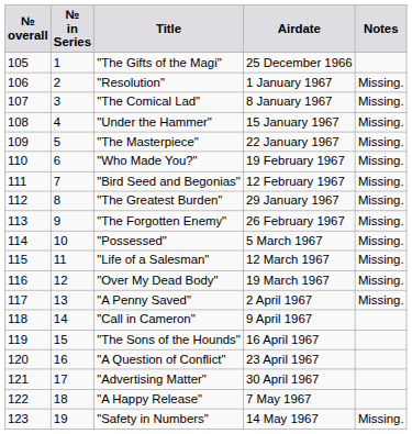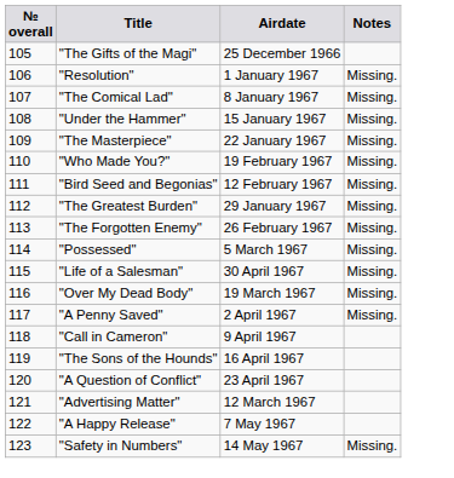 <table class="wikitable">
 <tr>
 <th style="background:#dedde2;">№<br>overall</th>
-<th style="background:#dedde2;">№<br>in<br>Series</th>
 <th style="background:#dedde2;">Title</th>
 <th style="background:#dedde2;">Airdate</th>
 <th style="background:#dedde2;">Notes</th>
 </tr>
 <tr>
 <td>105</td>
-<td>1</td>
 <td>"The Gifts of the Magi"</td>
 <td>25 December 1966</td>
 <td></td>
 </tr>
 <tr>
 <td>106</td>
-<td>2</td>
 <td>"Resolution"</td>
 <td>1 January 1967</td>
 <td>Missing.</td>
 </tr>
 <tr>
 <td>107</td>
-<td>3</td>
 <td>"The Comical Lad"</td>
 <td>8 January 1967</td>
 <td>Missing.</td>
 </tr>
 <tr>
 <td>108</td>
-<td>4</td>
 <td>"Under the Hammer"</td>
 <td>15 January 1967</td>
 <td>Missing.</td>
 </tr>
 <tr>
 <td>109</td>
-<td>5</td>
 <td>"The Masterpiece"</td>
 <td>22 January 1967</td>
 <td>Missing.</td>
 </tr>
 <tr>
 <td>110</td>
-<td>6</td>
 <td>"Who Made You?"</td>
 <td>19 February 1967</td>
 <td>Missing.</td>
 </tr>
 <tr>
 <td>111</td>
-<td>7</td>
 <td>"Bird Seed and Begonias"</td>
 <td>12 February 1967</td>
 <td>Missing.</td>
 </tr>
 <tr>
 <td>112</td>
-<td>8</td>
 <td>"The Greatest Burden"</td>
 <td>29 January 1967</td>
 <td>Missing.</td>
 </tr>
 <tr>
 <td>113</td>
-<td>9</td>
 <td>"The Forgotten Enemy"</td>
 <td>26 February 1967</td>
 <td>Missing.</td>
 </tr>
 <tr>
 <td>114</td>
-<td>10</td>
 <td>"Possessed"</td>
 <td>5 March 1967</td>
 <td>Missing.</td>
 </tr>
 <tr>
 <td>115</td>
-<td>11</td>
 <td>"Life of a Salesman"</td>
-<td>12 March 1967</td>
+<td>30 April 1967</td>
 <td>Missing.</td>
 </tr>
 <tr>
 <td>116</td>
-<td>12</td>
 <td>"Over My Dead Body"</td>
 <td>19 March 1967</td>
 <td>Missing.</td>
 </tr>
 <tr>
 <td>117</td>
-<td>13</td>
 <td>"A Penny Saved"</td>
 <td>2 April 1967</td>
 <td>Missing.</td>
 </tr>
 <tr>
 <td>118</td>
-<td>14</td>
 <td>"Call in Cameron"</td>
 <td>9 April 1967</td>
 <td></td>
 </tr>
 <tr>
 <td>119</td>
-<td>15</td>
 <td>"The Sons of the Hounds"</td>
 <td>16 April 1967</td>
 <td></td>
 </tr>
 <tr>
 <td>120</td>
-<td>16</td>
 <td>"A Question of Conflict"</td>
 <td>23 April 1967</td>
 <td></td>
 </tr>
 <tr>
 <td>121</td>
-<td>17</td>
 <td>"Advertising Matter"</td>
-<td>30 April 1967</td>
+<td>12 March 1967</td>
 <td></td>
 </tr>
 <tr>
 <td>122</td>
-<td>18</td>
 <td>"A Happy Release"</td>
 <td>7 May 1967</td>
 <td></td>
 </tr>
 <tr>
 <td>123</td>
-<td>19</td>
 <td>"Safety in Numbers"</td>
 <td>14 May 1967</td>
 <td>Missing.</td>
 </tr>
 </table>
